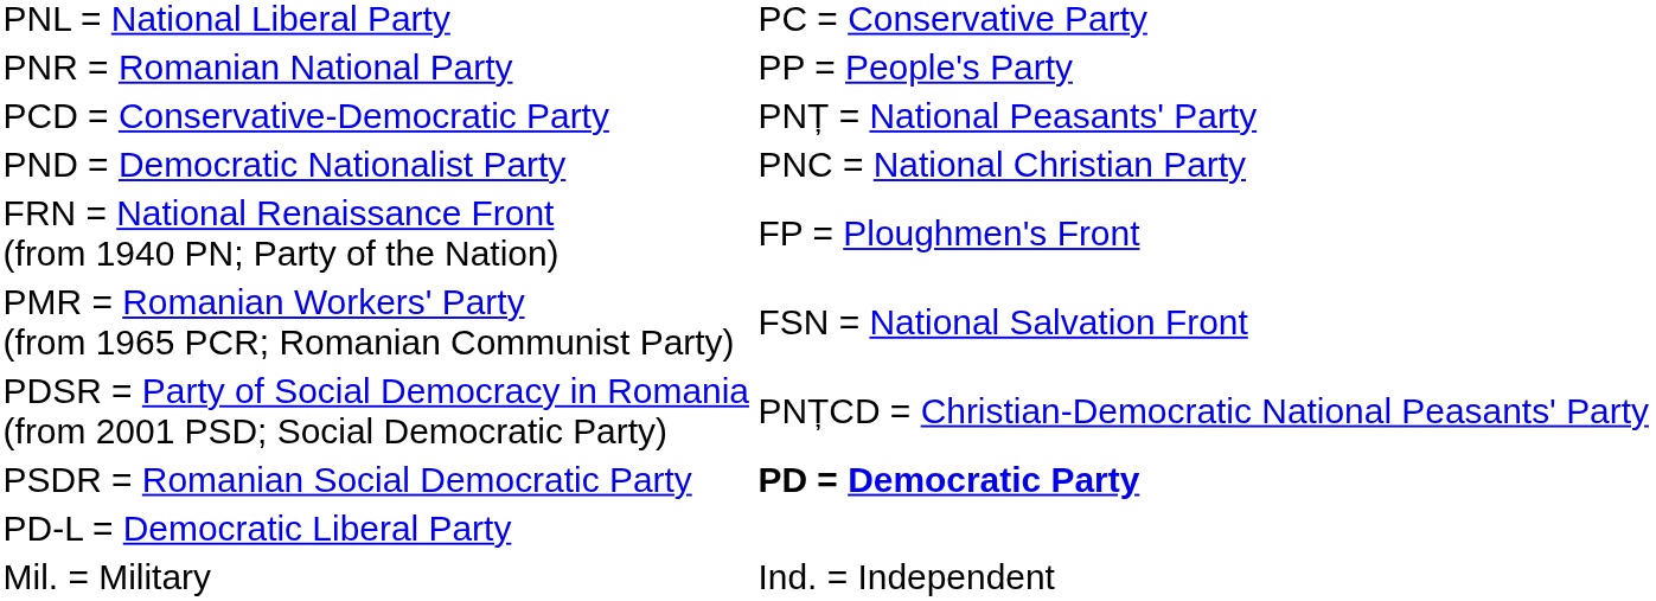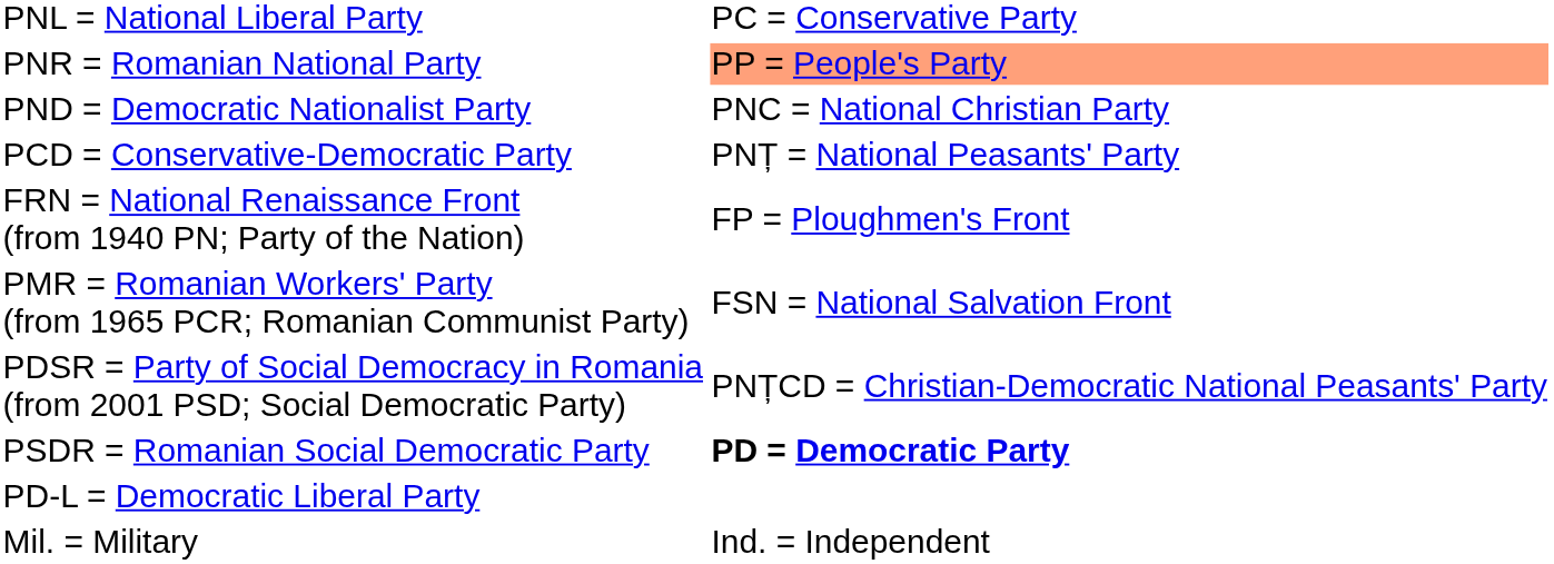 <table>
 <tr>
 <td>PNL = <a href='#'>National Liberal Party</a></td>
 <td>PC = <a href='#'>Conservative Party</a></td>
 </tr>
 <tr>
 <td>PNR = <a href='#'>Romanian National Party</a></td>
-<td>PP = <a href='#'>People's Party</a></td>
+<td style="background: lightsalmon;">PP = <a href='#'>People's Party</a></td>
+</tr>
+<tr>
+<td>PND = <a href='#'>Democratic Nationalist Party</a></td>
+<td>PNC = <a href='#'>National Christian Party</a></td>
 </tr>
 <tr>
 <td>PCD = <a href='#'>Conservative-Democratic Party</a></td>
 <td>PNȚ = <a href='#'>National Peasants' Party</a></td>
-</tr>
-<tr>
-<td>PND = <a href='#'>Democratic Nationalist Party</a></td>
-<td>PNC = <a href='#'>National Christian Party</a></td>
 </tr>
 <tr>
 <td>FRN = <a href='#'>National Renaissance Front</a><br>(from 1940 PN; Party of the Nation)</td>
 <td>FP = <a href='#'>Ploughmen's Front</a></td>
 </tr>
 <tr>
 <td>PMR = <a href='#'>Romanian Workers' Party</a><br>(from 1965 PCR; Romanian Communist Party)</td>
 <td>FSN = <a href='#'>National Salvation Front</a></td>
 </tr>
 <tr>
 <td>PDSR = <a href='#'>Party of Social Democracy in Romania</a><br>(from 2001 PSD; Social Democratic Party)</td>
 <td>PNȚCD = <a href='#'>Christian-Democratic National Peasants' Party</a></td>
 </tr>
 <tr>
 <td>PSDR = <a href='#'>Romanian Social Democratic Party</a></td>
 <td><strong>PD = <a href='#'>Democratic Party</a></strong></td>
 </tr>
 <tr>
 <td>PD-L = <a href='#'>Democratic Liberal Party</a></td>
 </tr>
 <tr>
 <td>Mil. = Military</td>
 <td>Ind. = Independent</td>
 </tr>
 </table>
